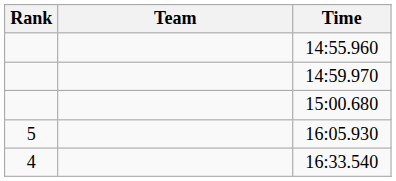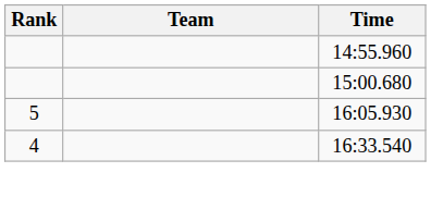 <table class=wikitable style="text-align:center">
 <tr>
 <th width=40>Rank</th>
 <th width=200>Team</th>
 <th width=80>Time</th>
 </tr>
 <tr>
 <td></td>
 <td align=left></td>
 <td>14:55.960</td>
-</tr>
-<tr>
-<td></td>
-<td align=left></td>
-<td>14:59.970</td>
 </tr>
 <tr>
 <td></td>
 <td align=left></td>
 <td>15:00.680</td>
 </tr>
 <tr>
 <td>5</td>
 <td align=left></td>
 <td>16:05.930</td>
 </tr>
 <tr>
 <td>4</td>
 <td align=left></td>
 <td>16:33.540</td>
 </tr>
 </table>
